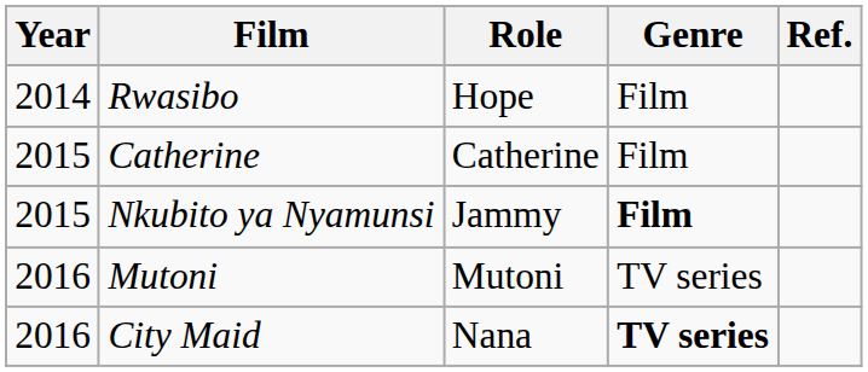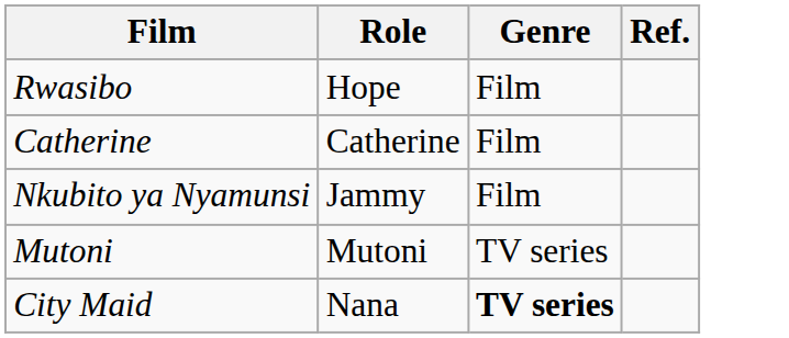 <table class="wikitable">
 <tr>
-<th>Year</th>
 <th>Film</th>
 <th>Role</th>
 <th>Genre</th>
 <th>Ref.</th>
 </tr>
 <tr>
-<td>2014</td>
 <td><em>Rwasibo</em></td>
 <td>Hope</td>
 <td>Film</td>
 <td></td>
 </tr>
 <tr>
-<td>2015</td>
 <td><em>Catherine</em></td>
 <td>Catherine</td>
 <td>Film</td>
 <td></td>
 </tr>
 <tr>
-<td>2015</td>
 <td><em>Nkubito ya Nyamunsi</em></td>
 <td>Jammy</td>
-<td><strong>Film</strong></td>
+<td>Film</td>
 <td></td>
 </tr>
 <tr>
-<td>2016</td>
 <td><em>Mutoni</em></td>
 <td>Mutoni</td>
 <td>TV series</td>
 <td></td>
 </tr>
 <tr>
-<td>2016</td>
 <td><em>City Maid</em></td>
 <td>Nana</td>
 <td><strong>TV series</strong></td>
 <td></td>
 </tr>
 </table>
